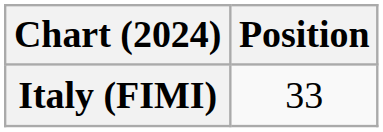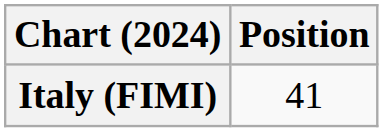 <table class="wikitable plainrowheaders" style="text-align:center">
 <tr>
 <th scope="col">Chart (2024)</th>
 <th scope="col">Position</th>
 </tr>
 <tr>
 <th scope="row">Italy (FIMI)</th>
-<td>33</td>
+<td>41</td>
 </tr>
 </table>
